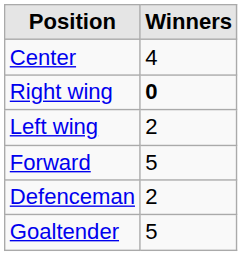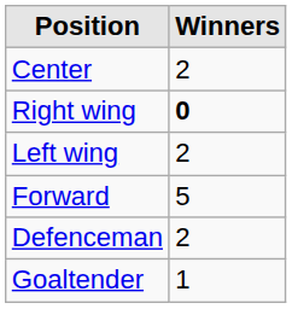 <table class="wikitable">
 <tr>
 <th style="background:#e5e5e5;">Position</th>
 <th style="background:#e5e5e5;">Winners</th>
 </tr>
 <tr>
 <td><a href='#'>Center</a></td>
-<td>4</td>
+<td>2</td>
 </tr>
 <tr>
 <td><a href='#'>Right wing</a></td>
 <td><strong>0</strong></td>
 </tr>
 <tr>
 <td><a href='#'>Left wing</a></td>
 <td>2</td>
 </tr>
 <tr>
 <td><a href='#'>Forward</a></td>
 <td>5</td>
 </tr>
 <tr>
 <td><a href='#'>Defenceman</a></td>
 <td>2</td>
 </tr>
 <tr>
 <td><a href='#'>Goaltender</a></td>
-<td>5</td>
+<td>1</td>
 </tr>
 </table>
